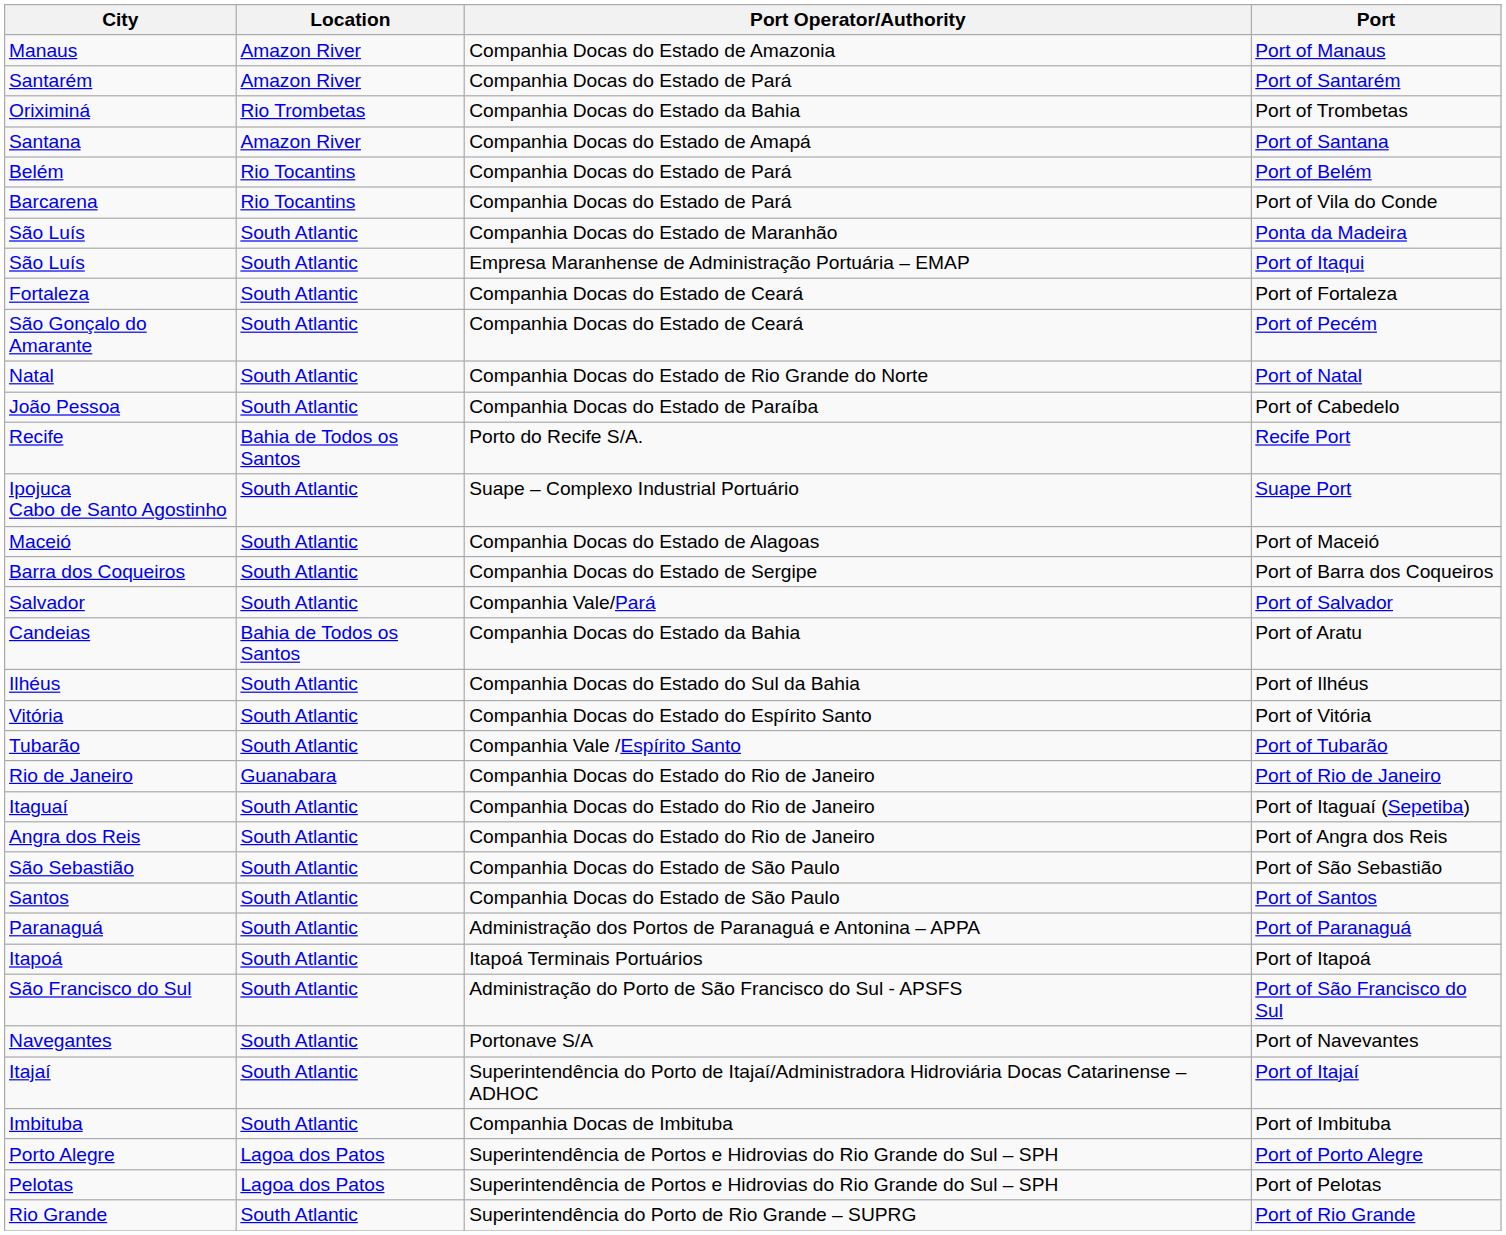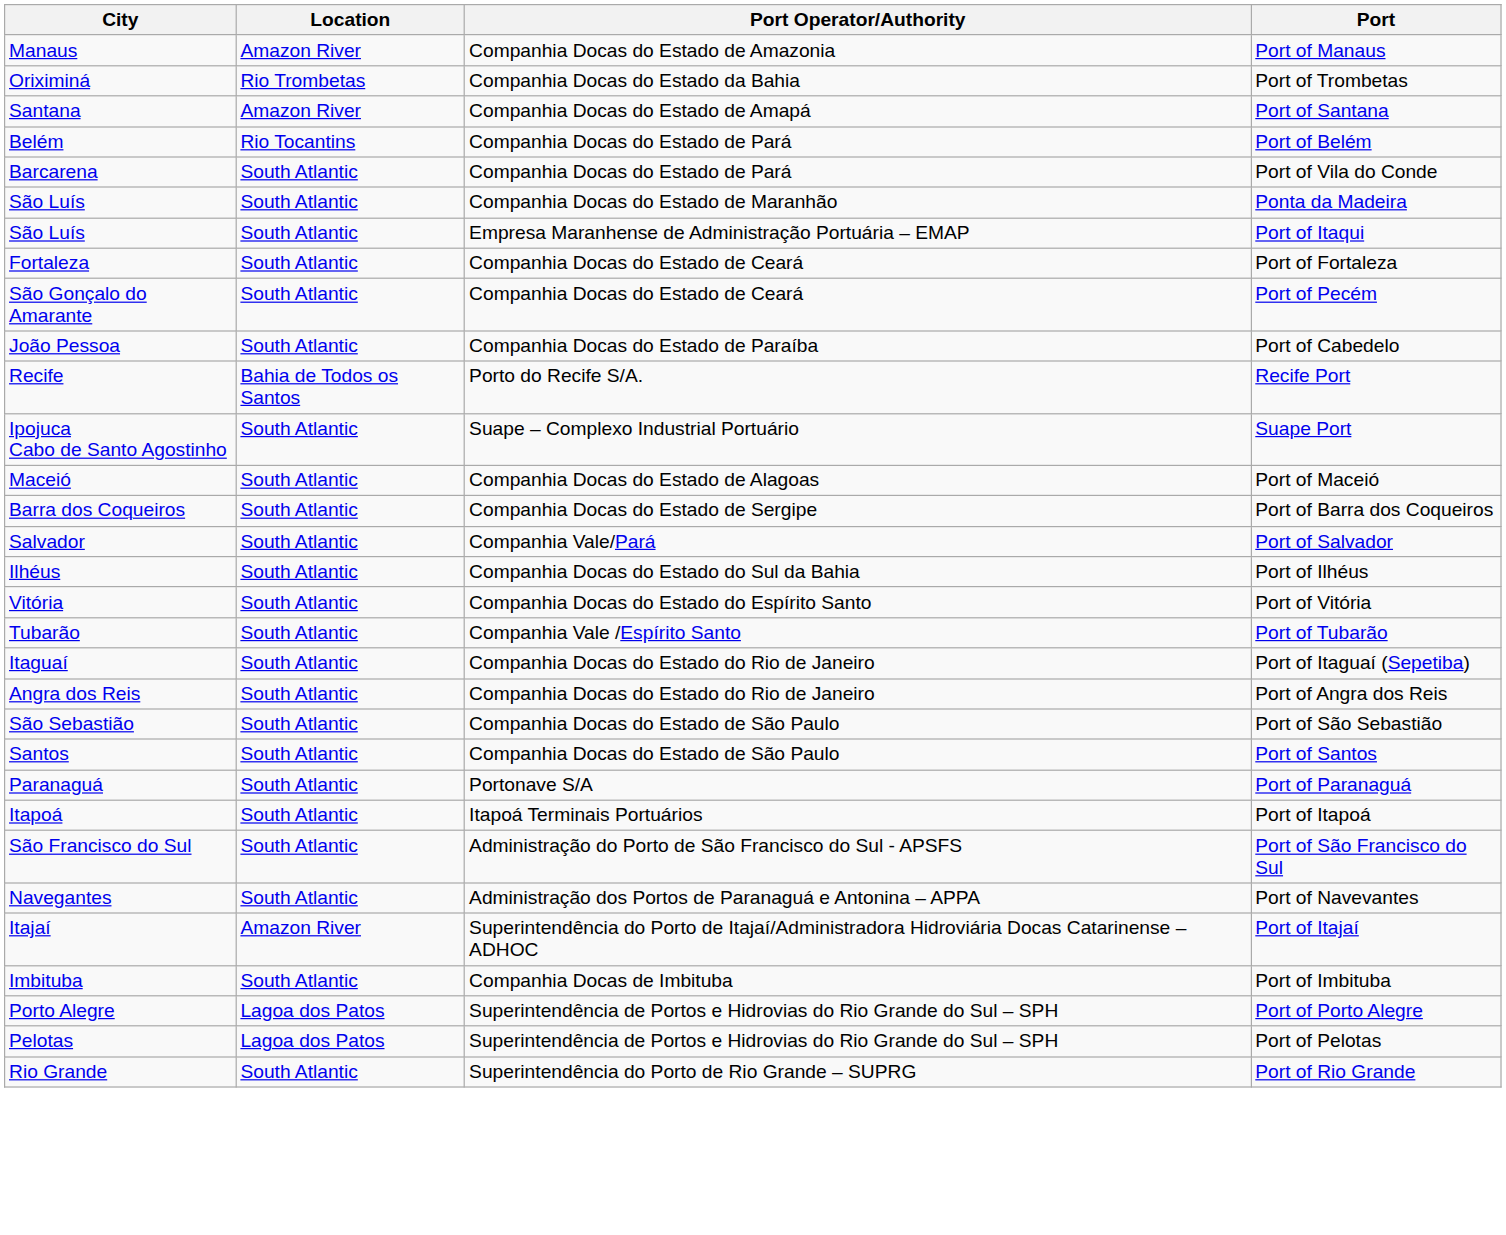 <table class="wikitable sortable zebra">
 <tr>
 <th><strong>City</strong></th>
 <th style="text-align:Center;"><strong>Location</strong></th>
 <th style="text-align:Center;"><strong>Port Operator/Authority</strong></th>
 <th><strong>Port</strong><br></th>
 </tr>
 <tr valign=top>
 <td><a href='#'>Manaus</a></td>
 <td><a href='#'>Amazon River</a></td>
 <td>Companhia Docas do Estado de Amazonia</td>
 <td><a href='#'>Port of Manaus</a><br></td>
-</tr>
-<tr valign=top>
-<td><a href='#'>Santarém</a></td>
-<td><a href='#'>Amazon River</a></td>
-<td>Companhia Docas do Estado de Pará</td>
-<td><a href='#'>Port of Santarém</a><br></td>
 </tr>
 <tr valign=top>
 <td><a href='#'>Oriximiná</a></td>
 <td><a href='#'>Rio Trombetas</a></td>
 <td>Companhia Docas do Estado da Bahia</td>
 <td>Port of Trombetas<br></td>
 </tr>
 <tr valign=top>
 <td><a href='#'>Santana</a></td>
 <td><a href='#'>Amazon River</a></td>
 <td>Companhia Docas do Estado de Amapá</td>
 <td><a href='#'>Port of Santana</a><br></td>
 </tr>
 <tr valign=top>
 <td><a href='#'>Belém</a></td>
 <td><a href='#'>Rio Tocantins</a></td>
 <td>Companhia Docas do Estado de Pará</td>
 <td><a href='#'>Port of Belém</a><br></td>
 </tr>
 <tr valign=top>
 <td><a href='#'>Barcarena</a></td>
-<td><a href='#'>Rio Tocantins</a></td>
+<td><a href='#'>South Atlantic</a></td>
 <td>Companhia Docas do Estado de Pará</td>
 <td>Port of Vila do Conde<br></td>
 </tr>
 <tr valign=top>
 <td><a href='#'>São Luís</a></td>
 <td><a href='#'>South Atlantic</a></td>
 <td>Companhia Docas do Estado de Maranhão</td>
 <td><a href='#'>Ponta da Madeira</a><br></td>
 </tr>
 <tr valign=top>
 <td><a href='#'>São Luís</a></td>
 <td><a href='#'>South Atlantic</a></td>
 <td>Empresa Maranhense de Administração Portuária – EMAP</td>
 <td><a href='#'>Port of Itaqui</a><br></td>
 </tr>
 <tr valign=top>
 <td><a href='#'>Fortaleza</a></td>
 <td><a href='#'>South Atlantic</a></td>
 <td>Companhia Docas do Estado de Ceará</td>
 <td>Port of Fortaleza<br></td>
 </tr>
 <tr valign=top>
 <td><a href='#'>São Gonçalo do Amarante</a></td>
 <td><a href='#'>South Atlantic</a></td>
 <td>Companhia Docas do Estado de Ceará</td>
 <td><a href='#'>Port of Pecém</a><br></td>
-</tr>
-<tr valign=top>
-<td><a href='#'>Natal</a></td>
-<td><a href='#'>South Atlantic</a></td>
-<td>Companhia Docas do Estado de Rio Grande do Norte</td>
-<td><a href='#'>Port of Natal</a><br></td>
 </tr>
 <tr valign=top>
 <td><a href='#'>João Pessoa</a></td>
 <td><a href='#'>South Atlantic</a></td>
 <td>Companhia Docas do Estado de Paraíba</td>
 <td>Port of Cabedelo<br></td>
 </tr>
 <tr valign=top>
 <td><a href='#'>Recife</a></td>
 <td><a href='#'>Bahia de Todos os Santos</a></td>
 <td>Porto do Recife S/A.</td>
 <td><a href='#'>Recife Port</a><br></td>
 </tr>
 <tr valign=top>
 <td><a href='#'>Ipojuca</a><br><a href='#'>Cabo de Santo Agostinho</a></td>
 <td><a href='#'>South Atlantic</a></td>
 <td>Suape – Complexo Industrial Portuário</td>
 <td><a href='#'>Suape Port</a><br></td>
 </tr>
 <tr valign=top>
 <td><a href='#'>Maceió</a></td>
 <td><a href='#'>South Atlantic</a></td>
 <td>Companhia Docas do Estado de Alagoas</td>
 <td>Port of Maceió<br></td>
 </tr>
 <tr valign=top>
 <td><a href='#'>Barra dos Coqueiros</a></td>
 <td><a href='#'>South Atlantic</a></td>
 <td>Companhia Docas do Estado de Sergipe</td>
 <td>Port of Barra dos Coqueiros<br></td>
 </tr>
 <tr valign=top>
 <td><a href='#'>Salvador</a></td>
 <td><a href='#'>South Atlantic</a></td>
 <td>Companhia Vale/<a href='#'>Pará</a></td>
 <td><a href='#'>Port of Salvador</a><br></td>
 </tr>
 <tr valign=top>
-<td><a href='#'>Candeias</a></td>
-<td><a href='#'>Bahia de Todos os Santos</a></td>
-<td>Companhia Docas do Estado da Bahia</td>
-<td>Port of Aratu<br></td>
-</tr>
-<tr valign=top>
 <td><a href='#'>Ilhéus</a></td>
 <td><a href='#'>South Atlantic</a></td>
 <td>Companhia Docas do Estado do Sul da Bahia</td>
 <td>Port of Ilhéus<br></td>
 </tr>
 <tr valign=top>
 <td><a href='#'>Vitória</a></td>
 <td><a href='#'>South Atlantic</a></td>
 <td>Companhia Docas do Estado do Espírito Santo</td>
 <td>Port of Vitória<br></td>
 </tr>
 <tr valign=top>
 <td><a href='#'>Tubarão</a></td>
 <td><a href='#'>South Atlantic</a></td>
 <td>Companhia Vale /<a href='#'>Espírito Santo</a></td>
 <td><a href='#'>Port of Tubarão</a><br></td>
-</tr>
-<tr valign=top>
-<td><a href='#'>Rio de Janeiro</a></td>
-<td><a href='#'>Guanabara</a></td>
-<td>Companhia Docas do Estado do Rio de Janeiro</td>
-<td><a href='#'>Port of Rio de Janeiro</a><br></td>
 </tr>
 <tr valign=top>
 <td><a href='#'>Itaguaí</a></td>
 <td><a href='#'>South Atlantic</a></td>
 <td>Companhia Docas do Estado do Rio de Janeiro</td>
 <td>Port of Itaguaí (<a href='#'>Sepetiba</a>)<br></td>
 </tr>
 <tr valign=top>
 <td><a href='#'>Angra dos Reis</a></td>
 <td><a href='#'>South Atlantic</a></td>
 <td>Companhia Docas do Estado do Rio de Janeiro</td>
 <td>Port of Angra dos Reis<br></td>
 </tr>
 <tr valign=top>
 <td><a href='#'>São Sebastião</a></td>
 <td><a href='#'>South Atlantic</a></td>
 <td>Companhia Docas do Estado de São Paulo</td>
 <td>Port of São Sebastião<br></td>
 </tr>
 <tr valign=top>
 <td><a href='#'>Santos</a></td>
 <td><a href='#'>South Atlantic</a></td>
 <td>Companhia Docas do Estado de São Paulo</td>
 <td><a href='#'>Port of Santos</a><br></td>
 </tr>
 <tr valign=top>
 <td><a href='#'>Paranaguá</a></td>
 <td><a href='#'>South Atlantic</a></td>
-<td>Administração dos Portos de Paranaguá e Antonina – APPA</td>
+<td>Portonave S/A</td>
 <td><a href='#'>Port of Paranaguá</a><br></td>
 </tr>
 <tr valign=top>
 <td><a href='#'>Itapoá</a></td>
 <td><a href='#'>South Atlantic</a></td>
 <td>Itapoá Terminais Portuários</td>
 <td>Port of Itapoá<br></td>
 </tr>
 <tr valign=top>
 <td><a href='#'>São Francisco do Sul</a></td>
 <td><a href='#'>South Atlantic</a></td>
 <td>Administração do Porto de São Francisco do Sul - APSFS</td>
 <td><a href='#'>Port of São Francisco do Sul</a><br></td>
 </tr>
 <tr valign=top>
 <td><a href='#'>Navegantes</a></td>
 <td><a href='#'>South Atlantic</a></td>
-<td>Portonave S/A</td>
+<td>Administração dos Portos de Paranaguá e Antonina – APPA</td>
 <td>Port of Navevantes<br></td>
 </tr>
 <tr valign=top>
 <td><a href='#'>Itajaí</a></td>
-<td><a href='#'>South Atlantic</a></td>
+<td><a href='#'>Amazon River</a></td>
 <td>Superintendência do Porto de Itajaí/Administradora Hidroviária Docas Catarinense – ADHOC</td>
 <td><a href='#'>Port of Itajaí</a><br></td>
 </tr>
 <tr valign=top>
 <td><a href='#'>Imbituba</a></td>
 <td><a href='#'>South Atlantic</a></td>
 <td>Companhia Docas de Imbituba</td>
 <td>Port of Imbituba<br></td>
 </tr>
 <tr valign=top>
 <td><a href='#'>Porto Alegre</a></td>
 <td><a href='#'>Lagoa dos Patos</a></td>
 <td>Superintendência de Portos e Hidrovias do Rio Grande do Sul – SPH</td>
 <td><a href='#'>Port of Porto Alegre</a><br></td>
 </tr>
 <tr valign=top>
 <td><a href='#'>Pelotas</a></td>
 <td><a href='#'>Lagoa dos Patos</a></td>
 <td>Superintendência de Portos e Hidrovias do Rio Grande do Sul – SPH</td>
 <td>Port of Pelotas<br></td>
 </tr>
 <tr valign=top>
 <td><a href='#'>Rio Grande</a></td>
 <td><a href='#'>South Atlantic</a></td>
 <td>Superintendência do Porto de Rio Grande – SUPRG</td>
 <td><a href='#'>Port of Rio Grande</a></td>
 </tr>
 </table>
